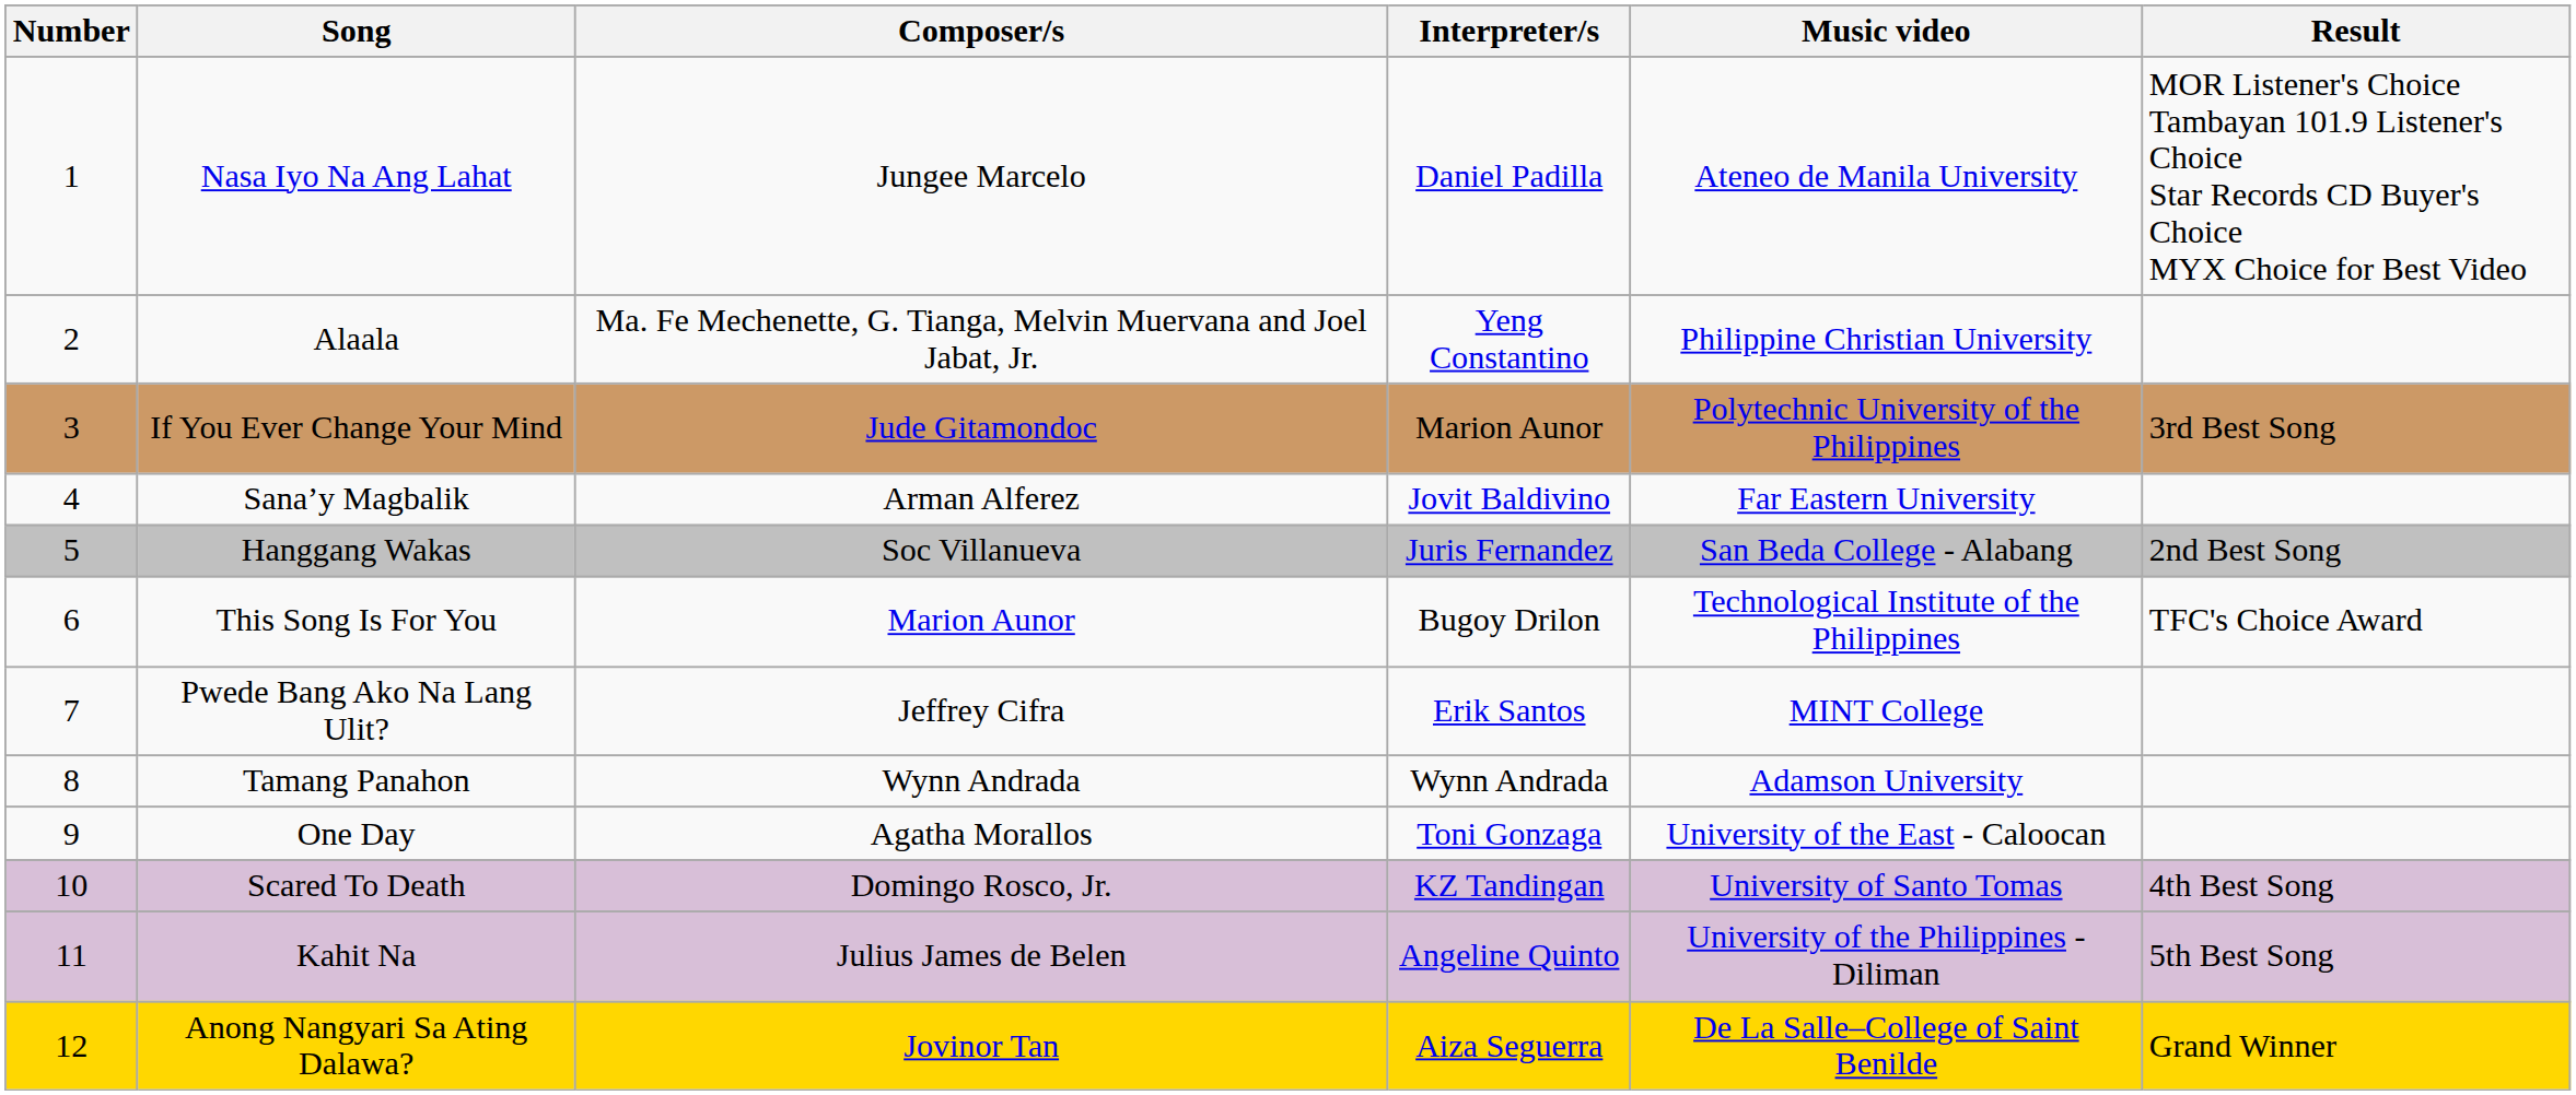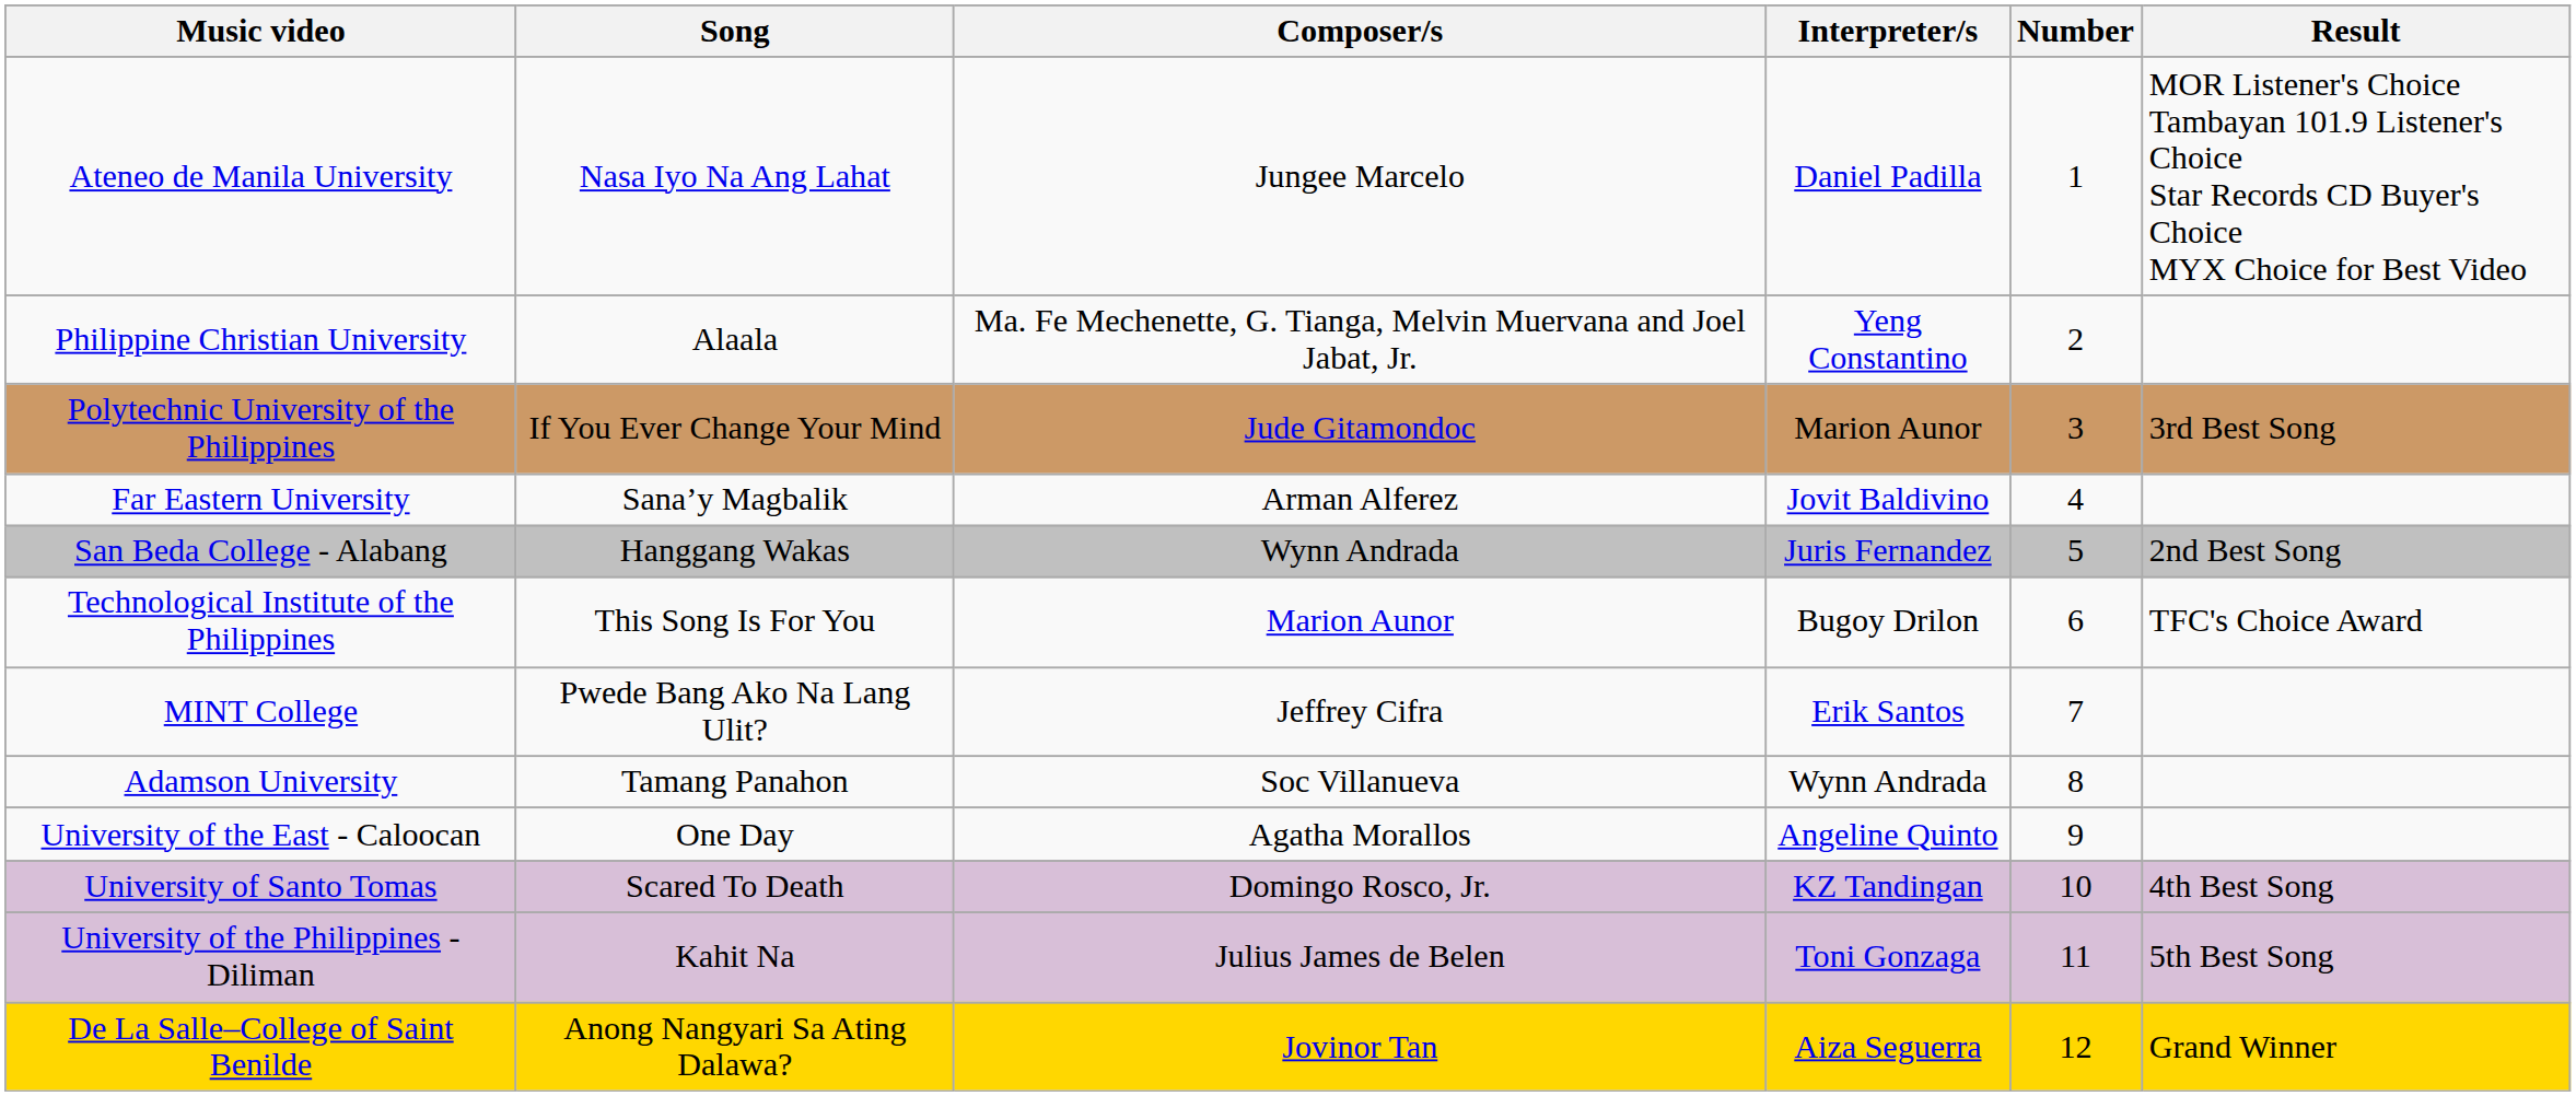 <table class="wikitable">
 <tr>
-<th>Number</th>
+<th>Music video</th>
 <th>Song </th>
 <th>Composer/s </th>
 <th>Interpreter/s </th>
-<th>Music video</th>
+<th>Number</th>
 <th>Result</th>
 </tr>
 <tr>
-<td style="text-align: center;">1</td>
+<td style="text-align: center;"><a href='#'>Ateneo de Manila University</a></td>
 <td style="text-align: center;"><a href='#'>Nasa Iyo Na Ang Lahat</a><br></td>
 <td style="text-align: center;">Jungee Marcelo</td>
 <td style="text-align: center;"><a href='#'>Daniel Padilla</a></td>
-<td style="text-align: center;"><a href='#'>Ateneo de Manila University</a></td>
+<td style="text-align: center;">1</td>
 <td>MOR Listener's Choice<br>Tambayan 101.9 Listener's Choice<br>Star Records CD Buyer's Choice<br>MYX Choice for Best Video</td>
 </tr>
 <tr>
-<td style="text-align: center;">2</td>
+<td style="text-align: center;"><a href='#'>Philippine Christian University</a></td>
 <td style="text-align: center;">Alaala<br></td>
 <td style="text-align: center;">Ma. Fe Mechenette, G. Tianga, Melvin Muervana and Joel Jabat, Jr.</td>
 <td style="text-align: center;"><a href='#'>Yeng Constantino</a></td>
-<td style="text-align: center;"><a href='#'>Philippine Christian University</a></td>
+<td style="text-align: center;">2</td>
 <td></td>
 </tr>
 <tr bgcolor="#CC9966">
-<td style="text-align: center;">3</td>
+<td style="text-align: center;"><a href='#'>Polytechnic University of the Philippines</a></td>
 <td style="text-align: center;">If You Ever Change Your Mind</td>
 <td style="text-align: center;"><a href='#'>Jude Gitamondoc</a></td>
 <td style="text-align: center;">Marion Aunor</td>
-<td style="text-align: center;"><a href='#'>Polytechnic University of the Philippines</a></td>
+<td style="text-align: center;">3</td>
 <td>3rd Best Song</td>
 </tr>
 <tr>
-<td style="text-align: center;">4</td>
+<td style="text-align: center;"><a href='#'>Far Eastern University</a></td>
 <td style="text-align: center;">Sana’y Magbalik <br></td>
 <td style="text-align: center;">Arman Alferez</td>
 <td style="text-align: center;"><a href='#'>Jovit Baldivino</a></td>
-<td style="text-align: center;"><a href='#'>Far Eastern University</a></td>
+<td style="text-align: center;">4</td>
 <td></td>
 </tr>
 <tr bgcolor="silver">
+<td style="text-align: center;"><a href='#'>San Beda College</a> - Alabang</td>
+<td style="text-align: center;">Hanggang Wakas<br></td>
+<td style="text-align: center;">Wynn Andrada</td>
+<td style="text-align: center;"><a href='#'>Juris Fernandez</a></td>
 <td style="text-align: center;">5</td>
-<td style="text-align: center;">Hanggang Wakas<br></td>
-<td style="text-align: center;">Soc Villanueva</td>
-<td style="text-align: center;"><a href='#'>Juris Fernandez</a></td>
-<td style="text-align: center;"><a href='#'>San Beda College</a> - Alabang</td>
 <td>2nd Best Song</td>
 </tr>
 <tr>
-<td style="text-align: center;">6</td>
+<td style="text-align: center;"><a href='#'>Technological Institute of the Philippines</a></td>
 <td style="text-align: center;">This Song Is For You</td>
 <td style="text-align: center;"><a href='#'>Marion Aunor</a></td>
 <td style="text-align: center;">Bugoy Drilon</td>
-<td style="text-align: center;"><a href='#'>Technological Institute of the Philippines</a></td>
+<td style="text-align: center;">6</td>
 <td>TFC's Choice Award</td>
 </tr>
 <tr>
-<td style="text-align: center;">7</td>
+<td style="text-align: center;"><a href='#'>MINT College</a></td>
 <td style="text-align: center;">Pwede Bang Ako Na Lang Ulit? <br></td>
 <td style="text-align: center;">Jeffrey Cifra</td>
 <td style="text-align: center;"><a href='#'>Erik Santos</a></td>
-<td style="text-align: center;"><a href='#'>MINT College</a></td>
+<td style="text-align: center;">7</td>
 <td></td>
 </tr>
 <tr>
+<td style="text-align: center;"><a href='#'>Adamson University</a></td>
+<td style="text-align: center;">Tamang Panahon<br></td>
+<td style="text-align: center;">Soc Villanueva</td>
+<td style="text-align: center;">Wynn Andrada</td>
 <td style="text-align: center;">8</td>
-<td style="text-align: center;">Tamang Panahon<br></td>
-<td style="text-align: center;">Wynn Andrada</td>
-<td style="text-align: center;">Wynn Andrada</td>
-<td style="text-align: center;"><a href='#'>Adamson University</a></td>
 <td></td>
 </tr>
 <tr>
-<td style="text-align: center;">9</td>
+<td style="text-align: center;"><a href='#'>University of the East</a> - Caloocan</td>
 <td style="text-align: center;">One Day</td>
 <td style="text-align: center;">Agatha Morallos</td>
-<td style="text-align: center;"><a href='#'>Toni Gonzaga</a></td>
-<td style="text-align: center;"><a href='#'>University of the East</a> - Caloocan</td>
+<td style="text-align: center;"><a href='#'>Angeline Quinto</a></td>
+<td style="text-align: center;">9</td>
 <td></td>
 </tr>
 <tr bgcolor="#d8bfd8">
-<td style="text-align: center;">10</td>
+<td style="text-align: center;"><a href='#'>University of Santo Tomas</a></td>
 <td style="text-align: center;">Scared To Death</td>
 <td style="text-align: center;">Domingo Rosco, Jr.</td>
 <td style="text-align: center;"><a href='#'>KZ Tandingan</a></td>
-<td style="text-align: center;"><a href='#'>University of Santo Tomas</a></td>
+<td style="text-align: center;">10</td>
 <td>4th Best Song</td>
 </tr>
 <tr bgcolor="#d8bfd8">
-<td style="text-align: center;">11</td>
+<td style="text-align: center;"><a href='#'>University of the Philippines</a> - Diliman</td>
 <td style="text-align: center;">Kahit Na<br></td>
 <td style="text-align: center;">Julius James de Belen</td>
-<td style="text-align: center;"><a href='#'>Angeline Quinto</a></td>
-<td style="text-align: center;"><a href='#'>University of the Philippines</a> - Diliman</td>
+<td style="text-align: center;"><a href='#'>Toni Gonzaga</a></td>
+<td style="text-align: center;">11</td>
 <td>5th Best Song</td>
 </tr>
 <tr bgcolor="gold">
-<td style="text-align: center;">12</td>
+<td style="text-align: center;"><a href='#'>De La Salle–College of Saint Benilde</a></td>
 <td style="text-align: center;">Anong Nangyari Sa Ating Dalawa?<br></td>
 <td style="text-align: center;"><a href='#'>Jovinor Tan</a></td>
 <td style="text-align: center;"><a href='#'>Aiza Seguerra</a></td>
-<td style="text-align: center;"><a href='#'>De La Salle–College of Saint Benilde</a></td>
+<td style="text-align: center;">12</td>
 <td>Grand Winner</td>
 </tr>
 </table>
